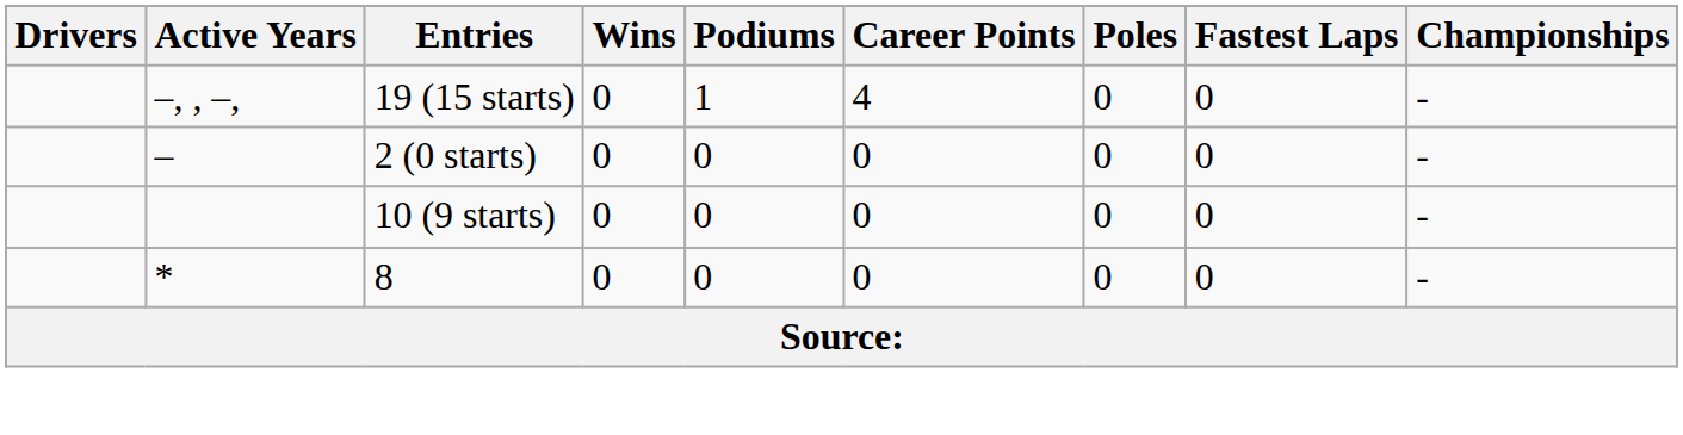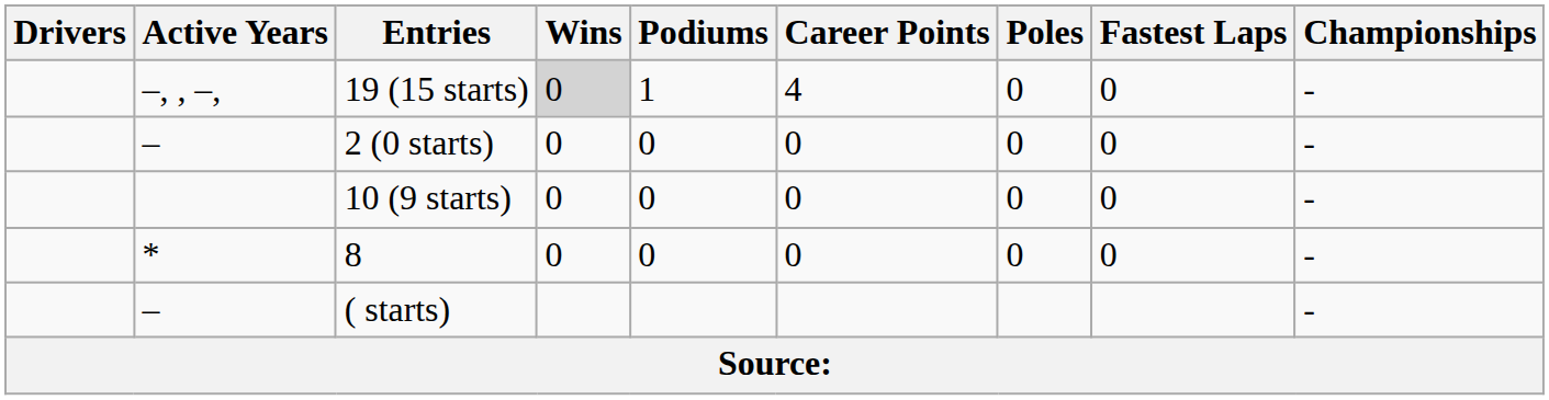 <table class="wikitable sortable" border="1">
 <tr>
 <th scope="col">Drivers</th>
 <th scope="col">Active Years</th>
 <th scope="col">Entries</th>
 <th scope="col">Wins</th>
 <th scope="col">Podiums</th>
 <th scope="col">Career Points</th>
 <th scope="col">Poles</th>
 <th scope="col">Fastest Laps</th>
 <th scope="col">Championships</th>
 </tr>
 <tr>
 <td></td>
 <td>–, , –, </td>
 <td>19 (15 starts)</td>
-<td>0</td>
+<td style="background: lightgrey;">0</td>
 <td>1</td>
 <td>4</td>
 <td>0</td>
 <td>0</td>
 <td>-</td>
 </tr>
 <tr>
 <td></td>
 <td>–</td>
 <td>2 (0 starts)</td>
 <td>0</td>
 <td>0</td>
 <td>0</td>
 <td>0</td>
 <td>0</td>
 <td>-</td>
 </tr>
 <tr>
 <td></td>
 <td></td>
 <td>10 (9 starts)</td>
 <td>0</td>
 <td>0</td>
 <td>0</td>
 <td>0</td>
 <td>0</td>
 <td>-</td>
 </tr>
 <tr>
 <td></td>
 <td>*</td>
 <td>8</td>
 <td>0</td>
 <td>0</td>
 <td>0</td>
 <td>0</td>
 <td>0</td>
 <td>-</td>
 </tr>
 <tr>
+<td></td>
+<td>–</td>
+<td> ( starts)</td>
+<td></td>
+<td></td>
+<td></td>
+<td></td>
+<td></td>
+<td>-</td>
+</tr>
+<tr>
 <th colspan="9">Source:</th>
 </tr>
 </table>
